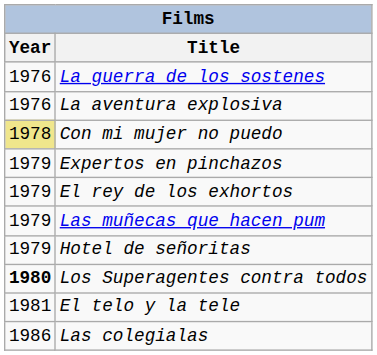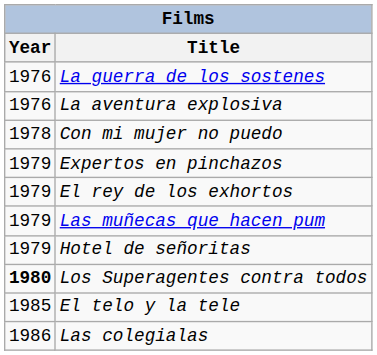 <table class="wikitable">
 <tr style="background:#ccc; text-align:center;">
 <th colspan="4" style="background: LightSteelBlue;">Films</th>
 </tr>
 <tr style="background:#ccc; text-align:center;">
 <th>Year</th>
 <th>Title</th>
 </tr>
 <tr>
 <td>1976</td>
 <td><em><a href='#'>La guerra de los sostenes</a></em></td>
 </tr>
 <tr>
 <td>1976</td>
 <td><em>La aventura explosiva</em></td>
 </tr>
 <tr>
-<td style="background: khaki;">1978</td>
+<td>1978</td>
 <td><em>Con mi mujer no puedo</em></td>
 </tr>
 <tr>
 <td>1979</td>
 <td><em>Expertos en pinchazos</em></td>
 </tr>
 <tr>
 <td>1979</td>
 <td><em>El rey de los exhortos</em></td>
 </tr>
 <tr>
 <td>1979</td>
 <td><em><a href='#'>Las muñecas que hacen pum</a></em></td>
 </tr>
 <tr>
 <td>1979</td>
 <td><em>Hotel de señoritas</em></td>
 </tr>
 <tr>
 <td><strong>1980</strong></td>
 <td><em>Los Superagentes contra todos</em></td>
 </tr>
 <tr>
-<td>1981</td>
+<td>1985</td>
 <td><em>El telo y la tele</em></td>
 </tr>
 <tr>
 <td>1986</td>
 <td><em>Las colegialas</em></td>
 </tr>
 </table>
